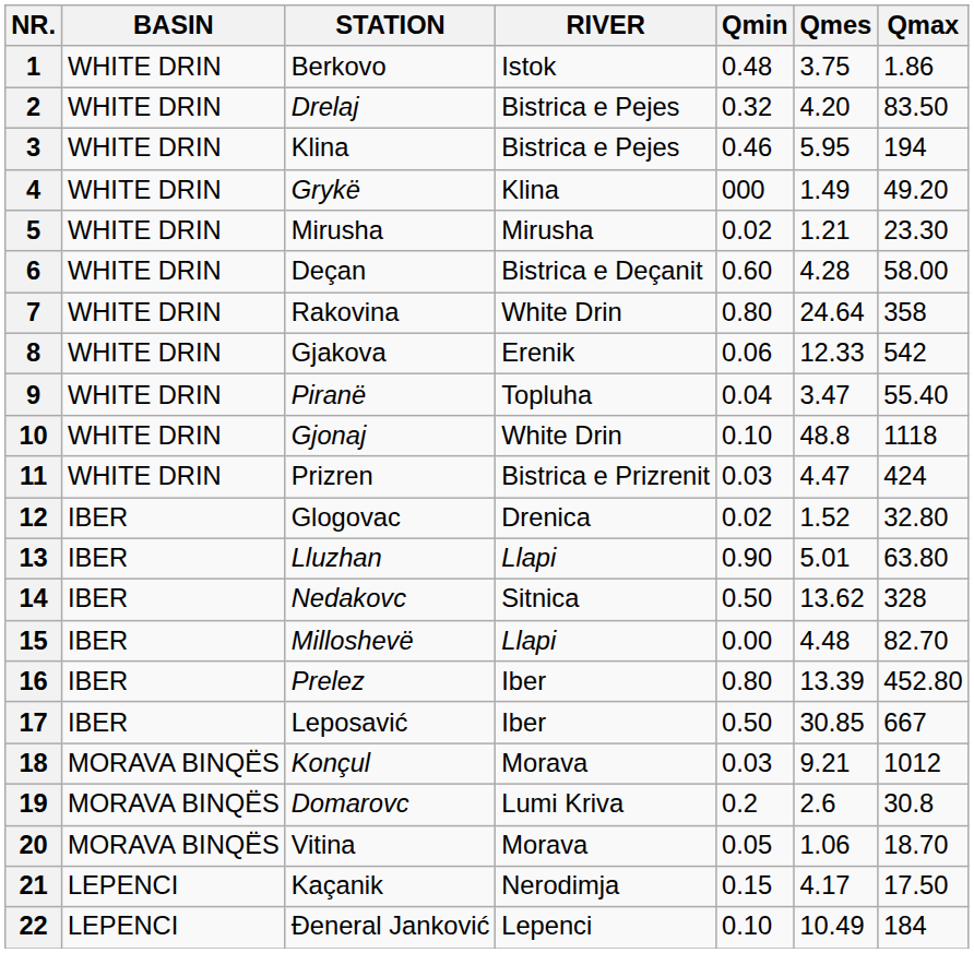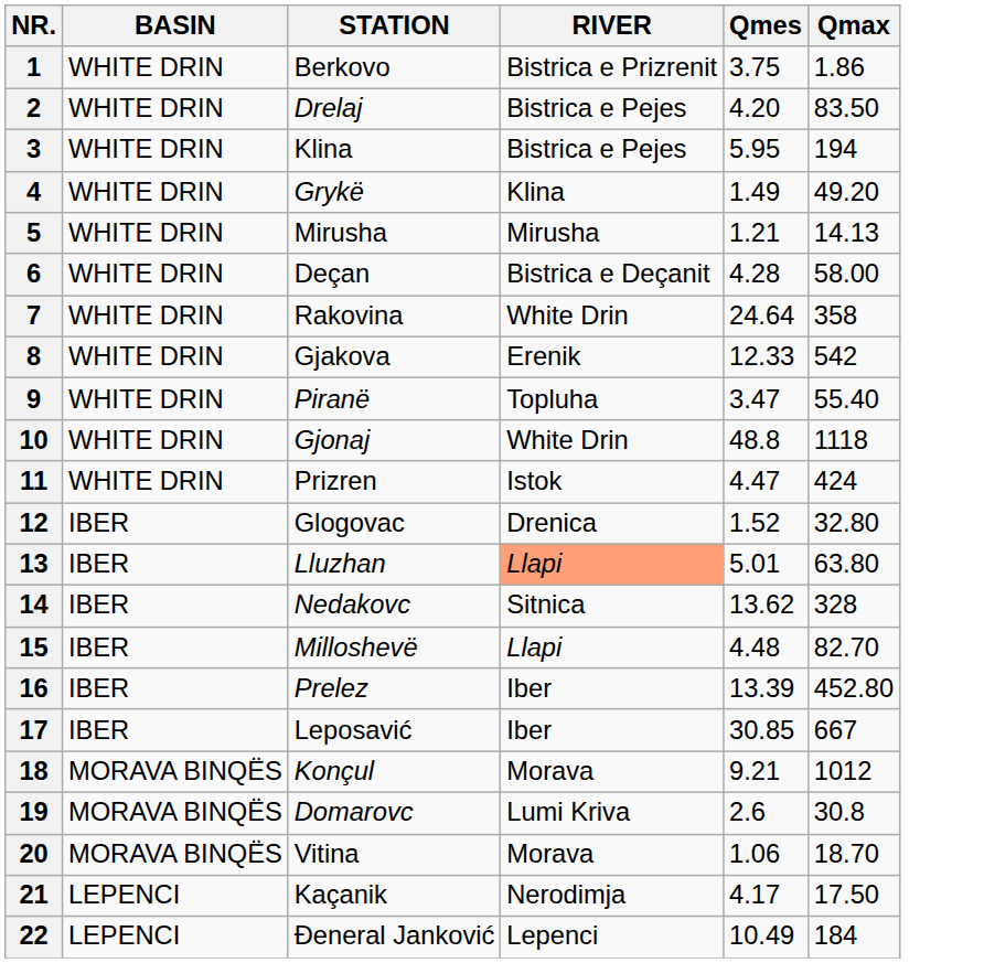 <table border="1" class="wikitable">
 <tr>
 <th>NR.</th>
 <th>BASIN</th>
 <th>STATION</th>
 <th>RIVER</th>
-<th>Qmin</th>
 <th>Qmes</th>
 <th>Qmax</th>
 </tr>
 <tr>
 <th>1</th>
 <td>WHITE DRIN</td>
 <td>Berkovo</td>
-<td>Istok</td>
-<td>0.48</td>
+<td>Bistrica e Prizrenit</td>
 <td>3.75</td>
 <td>1.86</td>
 </tr>
 <tr>
 <th>2</th>
 <td>WHITE DRIN</td>
 <td><em>Drelaj</em></td>
 <td>Bistrica e Pejes</td>
-<td>0.32</td>
 <td>4.20</td>
 <td>83.50</td>
 </tr>
 <tr>
 <th>3</th>
 <td>WHITE DRIN</td>
 <td>Klina</td>
 <td>Bistrica e Pejes</td>
-<td>0.46</td>
 <td>5.95</td>
 <td>194</td>
 </tr>
 <tr>
 <th>4</th>
 <td>WHITE DRIN</td>
 <td><em>Grykë</em></td>
 <td>Klina</td>
-<td>000</td>
 <td>1.49</td>
 <td>49.20</td>
 </tr>
 <tr>
 <th>5</th>
 <td>WHITE DRIN</td>
 <td>Mirusha</td>
 <td>Mirusha</td>
-<td>0.02</td>
 <td>1.21</td>
-<td>23.30</td>
+<td>14.13</td>
 </tr>
 <tr>
 <th>6</th>
 <td>WHITE DRIN</td>
 <td>Deçan</td>
 <td>Bistrica e Deçanit</td>
-<td>0.60</td>
 <td>4.28</td>
 <td>58.00</td>
 </tr>
 <tr>
 <th>7</th>
 <td>WHITE DRIN</td>
 <td>Rakovina</td>
 <td>White Drin</td>
-<td>0.80</td>
 <td>24.64</td>
 <td>358</td>
 </tr>
 <tr>
 <th>8</th>
 <td>WHITE DRIN</td>
 <td>Gjakova</td>
 <td>Erenik</td>
-<td>0.06</td>
 <td>12.33</td>
 <td>542</td>
 </tr>
 <tr>
 <th>9</th>
 <td>WHITE DRIN</td>
 <td><em>Piranë</em></td>
 <td>Topluha</td>
-<td>0.04</td>
 <td>3.47</td>
 <td>55.40</td>
 </tr>
 <tr>
 <th>10</th>
 <td>WHITE DRIN</td>
 <td><em>Gjonaj</em></td>
 <td>White Drin</td>
-<td>0.10</td>
 <td>48.8</td>
 <td>1118</td>
 </tr>
 <tr>
 <th>11</th>
 <td>WHITE DRIN</td>
 <td>Prizren</td>
-<td>Bistrica e Prizrenit</td>
-<td>0.03</td>
+<td>Istok</td>
 <td>4.47</td>
 <td>424</td>
 </tr>
 <tr>
 <th>12</th>
 <td>IBER</td>
 <td>Glogovac</td>
 <td>Drenica</td>
-<td>0.02</td>
 <td>1.52</td>
 <td>32.80</td>
 </tr>
 <tr>
 <th>13</th>
 <td>IBER</td>
 <td><em>Lluzhan</em></td>
-<td><em>Llapi</em></td>
-<td>0.90</td>
+<td style="background: lightsalmon;"><em>Llapi</em></td>
 <td>5.01</td>
 <td>63.80</td>
 </tr>
 <tr>
 <th>14</th>
 <td>IBER</td>
 <td><em>Nedakovc</em></td>
 <td>Sitnica</td>
-<td>0.50</td>
 <td>13.62</td>
 <td>328</td>
 </tr>
 <tr>
 <th>15</th>
 <td>IBER</td>
 <td><em>Milloshevë</em></td>
 <td><em>Llapi</em></td>
-<td>0.00</td>
 <td>4.48</td>
 <td>82.70</td>
 </tr>
 <tr>
 <th>16</th>
 <td>IBER</td>
 <td><em>Prelez</em></td>
 <td>Iber</td>
-<td>0.80</td>
 <td>13.39</td>
 <td>452.80</td>
 </tr>
 <tr>
 <th>17</th>
 <td>IBER</td>
 <td>Leposavić</td>
 <td>Iber</td>
-<td>0.50</td>
 <td>30.85</td>
 <td>667</td>
 </tr>
 <tr>
 <th>18</th>
 <td>MORAVA BINQËS</td>
 <td><em>Konçul</em></td>
 <td>Morava</td>
-<td>0.03</td>
 <td>9.21</td>
 <td>1012</td>
 </tr>
 <tr>
 <th>19</th>
 <td>MORAVA BINQËS</td>
 <td><em>Domarovc</em></td>
 <td>Lumi Kriva</td>
-<td>0.2</td>
 <td>2.6</td>
 <td>30.8</td>
 </tr>
 <tr>
 <th>20</th>
 <td>MORAVA BINQËS</td>
 <td>Vitina</td>
 <td>Morava</td>
-<td>0.05</td>
 <td>1.06</td>
 <td>18.70</td>
 </tr>
 <tr>
 <th>21</th>
 <td>LEPENCI</td>
 <td>Kaçanik</td>
 <td>Nerodimja</td>
-<td>0.15</td>
 <td>4.17</td>
 <td>17.50</td>
 </tr>
 <tr>
 <th>22</th>
 <td>LEPENCI</td>
 <td>Đeneral Janković</td>
 <td>Lepenci</td>
-<td>0.10</td>
 <td>10.49</td>
 <td>184</td>
 </tr>
 </table>
